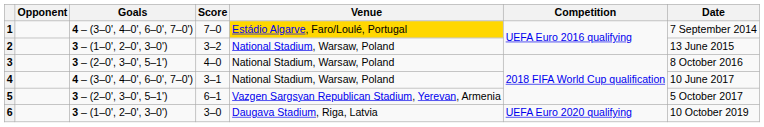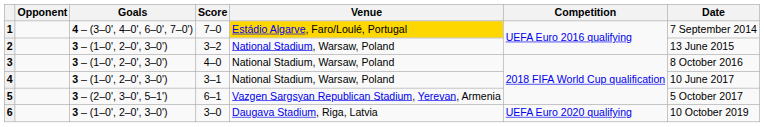 <table class="wikitable sortable">
 <tr>
 <th></th>
 <th>Opponent</th>
 <th>Goals</th>
 <th>Score</th>
 <th>Venue</th>
 <th>Competition</th>
 <th>Date</th>
 </tr>
 <tr>
 <th style="text-align: center">1</th>
 <td data-sort-value="Gibraltar"></td>
 <td data-sort-value="1"><strong>4</strong> – (3–0', 4–0', 6–0', 7–0')</td>
 <td style="text-align: center" data-sort-value="1">7–0</td>
 <td style="background: gold;"><a href='#'>Estádio Algarve</a>, Faro/Loulé, Portugal</td>
 <td rowspan="2"><a href='#'>UEFA Euro 2016 qualifying</a></td>
 <td>7 September 2014</td>
 </tr>
 <tr>
 <th style="text-align: center">2</th>
 <td data-sort-value="Georgia"></td>
 <td data-sort-value="2"><strong>3</strong> – (1–0', 2–0', 3–0')</td>
 <td style="text-align: center" data-sort-value="6">3–2</td>
 <td><a href='#'>National Stadium</a>, Warsaw, Poland</td>
 <td>13 June 2015</td>
 </tr>
 <tr>
 <th style="text-align: center">3</th>
 <td data-sort-value="Denmark"></td>
-<td data-sort-value="62"><strong>3</strong> – (2–0', 3–0', 5–1')</td>
+<td data-sort-value="2"><strong>3</strong> – (1–0', 2–0', 3–0')</td>
 <td style="text-align: center" data-sort-value="3">4–0</td>
 <td>National Stadium, Warsaw, Poland</td>
 <td rowspan="3"><a href='#'>2018 FIFA World Cup qualification</a></td>
 <td>8 October 2016</td>
 </tr>
 <tr>
 <th style="text-align: center">4</th>
 <td data-sort-value="Romania"></td>
-<td data-sort-value="1"><strong>4</strong> – (3–0', 4–0', 6–0', 7–0')</td>
+<td data-sort-value="45"><strong>3</strong> – (1–0', 2–0', 3–0')</td>
 <td style="text-align: center" data-sort-value="5">3–1</td>
 <td>National Stadium, Warsaw, Poland</td>
 <td>10 June 2017</td>
 </tr>
 <tr>
 <th style="text-align: center">5</th>
 <td data-sort-value="Armenia"></td>
 <td data-sort-value="62"><strong>3</strong> – (2–0', 3–0', 5–1')</td>
 <td style="text-align: center" data-sort-value="2">6–1</td>
 <td><a href='#'>Vazgen Sargsyan Republican Stadium</a>, <a href='#'>Yerevan</a>, Armenia</td>
 <td>5 October 2017</td>
 </tr>
 <tr>
 <th style="text-align: center">6</th>
 <td data-sort-value="Latvia"></td>
 <td data-sort-value="84"><strong>3</strong> – (1–0', 2–0', 3–0')</td>
 <td style="text-align: center" data-sort-value="4">3–0</td>
 <td><a href='#'>Daugava Stadium</a>, Riga, Latvia</td>
 <td><a href='#'>UEFA Euro 2020 qualifying</a></td>
 <td>10 October 2019</td>
 </tr>
 </table>
